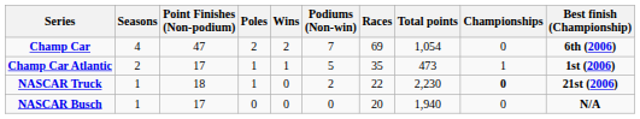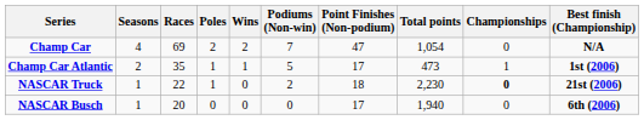 <table class="wikitable" style="text-align:center; font-size:100%">
 <tr>
 <th>Series</th>
 <th>Seasons</th>
-<th>Point Finishes<br>(Non-podium)</th>
+<th>Races</th>
 <th>Poles</th>
 <th>Wins</th>
 <th>Podiums<br>(Non-win)</th>
-<th>Races</th>
+<th>Point Finishes<br>(Non-podium)</th>
 <th>Total points</th>
 <th>Championships</th>
 <th>Best finish<br>(Championship)</th>
 </tr>
 <tr>
 <td><strong><a href='#'>Champ Car</a></strong></td>
 <td>4</td>
-<td>47</td>
+<td>69</td>
 <td>2</td>
 <td>2</td>
 <td>7</td>
-<td>69</td>
+<td>47</td>
 <td>1,054</td>
 <td>0</td>
-<td><strong>6th (<a href='#'>2006</a>)</strong></td>
+<td><strong>N/A</strong></td>
 </tr>
 <tr>
 <td><strong><a href='#'>Champ Car Atlantic</a></strong></td>
 <td>2</td>
-<td>17</td>
+<td>35</td>
 <td>1</td>
 <td>1</td>
 <td>5</td>
-<td>35</td>
+<td>17</td>
 <td>473</td>
 <td>1</td>
 <td><strong>1st (<a href='#'>2006</a>)</strong></td>
 </tr>
 <tr>
 <td><strong><a href='#'>NASCAR Truck</a></strong></td>
 <td>1</td>
-<td>18</td>
+<td>22</td>
 <td>1</td>
 <td>0</td>
 <td>2</td>
-<td>22</td>
+<td>18</td>
 <td>2,230</td>
 <td><strong>0</strong></td>
 <td><strong>21st (<a href='#'>2006</a>)</strong></td>
 </tr>
 <tr>
 <td><strong><a href='#'>NASCAR Busch</a></strong></td>
 <td>1</td>
-<td>17</td>
+<td>20</td>
 <td>0</td>
 <td>0</td>
 <td>0</td>
-<td>20</td>
+<td>17</td>
 <td>1,940</td>
 <td>0</td>
-<td><strong>N/A</strong></td>
+<td><strong>6th (<a href='#'>2006</a>)</strong></td>
 </tr>
 </table>
